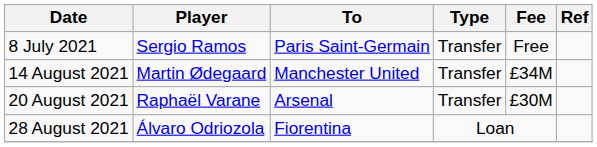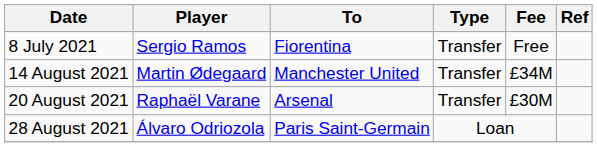 <table class="wikitable">
 <tr>
 <th>Date</th>
 <th>Player</th>
 <th>To</th>
 <th>Type</th>
 <th>Fee</th>
 <th>Ref</th>
 </tr>
 <tr>
 <td>8 July 2021</td>
 <td> <a href='#'>Sergio Ramos</a></td>
-<td> <a href='#'>Paris Saint-Germain</a></td>
+<td> <a href='#'>Fiorentina</a></td>
 <td align=center>Transfer</td>
 <td align=center>Free</td>
 <td align=center></td>
 </tr>
 <tr>
 <td>14 August 2021</td>
 <td> <a href='#'>Martin Ødegaard</a></td>
 <td> <a href='#'>Manchester United</a></td>
 <td align=center>Transfer</td>
 <td align=center>£34M</td>
 <td align=center></td>
 </tr>
 <tr>
 <td>20 August 2021</td>
 <td> <a href='#'>Raphaël Varane</a></td>
 <td> <a href='#'>Arsenal</a></td>
 <td align=center>Transfer</td>
 <td align=center>£30M</td>
 <td align=center></td>
 </tr>
 <tr>
 <td>28 August 2021</td>
 <td> <a href='#'>Álvaro Odriozola</a></td>
-<td> <a href='#'>Fiorentina</a></td>
+<td> <a href='#'>Paris Saint-Germain</a></td>
 <td align=center colspan=2>Loan</td>
 <td align=center></td>
 </tr>
 <tr>
 </tr>
 </table>
